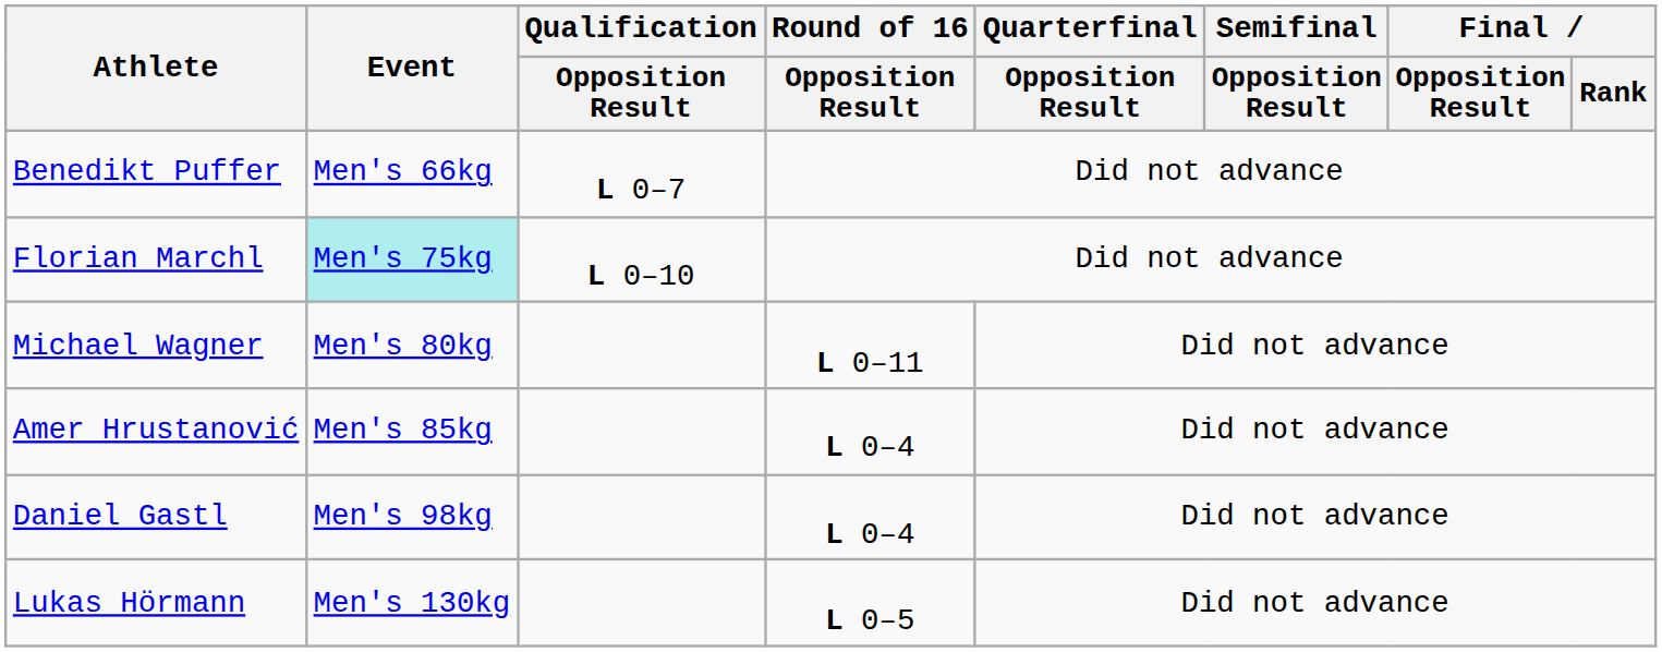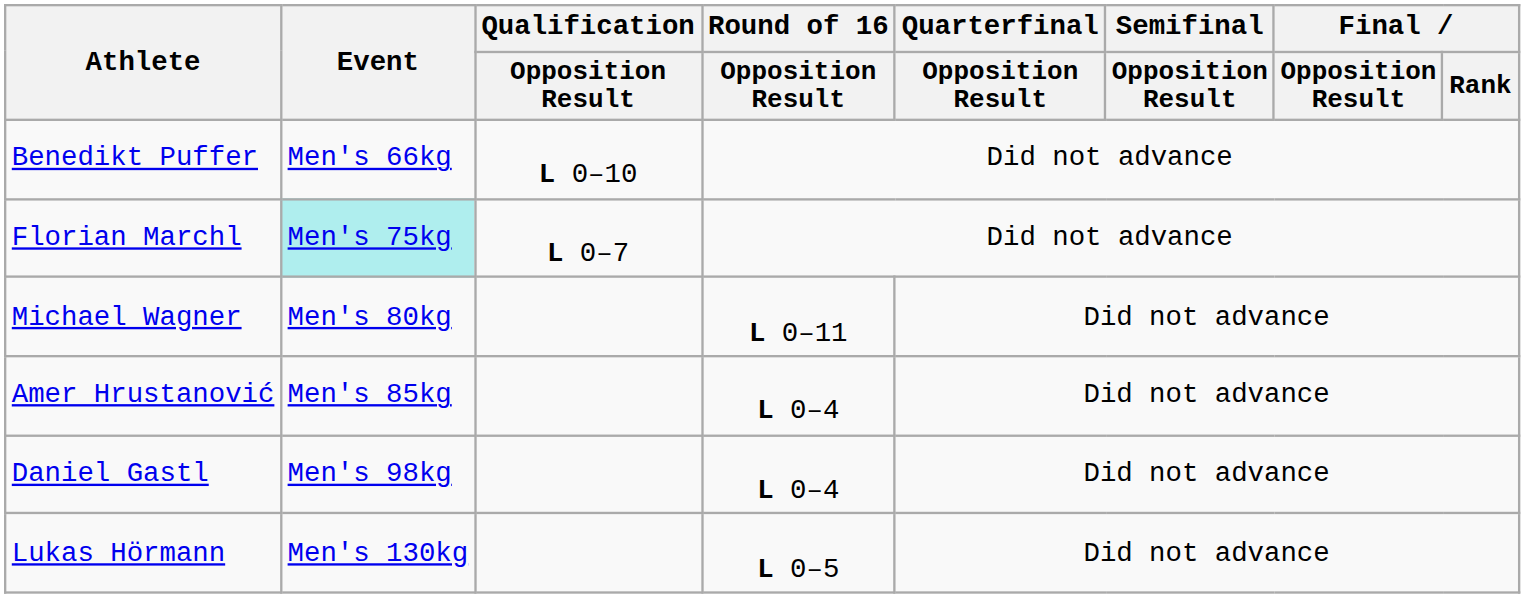 <table class="wikitable" style="font-size:90%">
 <tr>
 <th rowspan="2">Athlete</th>
 <th rowspan="2">Event</th>
 <th>Qualification</th>
 <th>Round of 16</th>
 <th>Quarterfinal</th>
 <th>Semifinal</th>
 <th colspan=2>Final / </th>
 </tr>
 <tr style="font-size: 95%">
 <th>Opposition<br>Result</th>
 <th>Opposition<br>Result</th>
 <th>Opposition<br>Result</th>
 <th>Opposition<br>Result</th>
 <th>Opposition<br>Result</th>
 <th>Rank</th>
 </tr>
 <tr align=center>
 <td align=left><a href='#'>Benedikt Puffer</a></td>
 <td align=left><a href='#'>Men's 66kg</a></td>
-<td><br><strong>L</strong> 0–7</td>
+<td><br><strong>L</strong> 0–10</td>
 <td colspan=5>Did not advance</td>
 </tr>
 <tr align=center>
 <td align=left><a href='#'>Florian Marchl</a></td>
 <td align=left style="background: paleturquoise;"><a href='#'>Men's 75kg</a></td>
-<td><br><strong>L</strong> 0–10</td>
+<td><br><strong>L</strong> 0–7</td>
 <td colspan=5>Did not advance</td>
 </tr>
 <tr align=center>
 <td align=left><a href='#'>Michael Wagner</a></td>
 <td align=left><a href='#'>Men's 80kg</a></td>
 <td></td>
 <td><br><strong>L</strong> 0–11</td>
 <td colspan=4>Did not advance</td>
 </tr>
 <tr align=center>
 <td align=left><a href='#'>Amer Hrustanović</a></td>
 <td align=left><a href='#'>Men's 85kg</a></td>
 <td></td>
 <td><br><strong>L</strong> 0–4</td>
 <td colspan=4>Did not advance</td>
 </tr>
 <tr align=center>
 <td align=left><a href='#'>Daniel Gastl</a></td>
 <td align=left><a href='#'>Men's 98kg</a></td>
 <td></td>
 <td><br><strong>L</strong> 0–4</td>
 <td colspan=4>Did not advance</td>
 </tr>
 <tr align=center>
 <td align=left><a href='#'>Lukas Hörmann</a></td>
 <td align=left><a href='#'>Men's 130kg</a></td>
 <td></td>
 <td><br><strong>L</strong> 0–5</td>
 <td colspan=4>Did not advance</td>
 </tr>
 </table>
